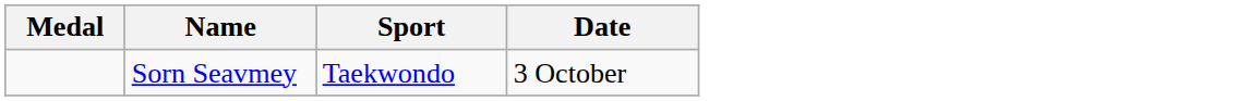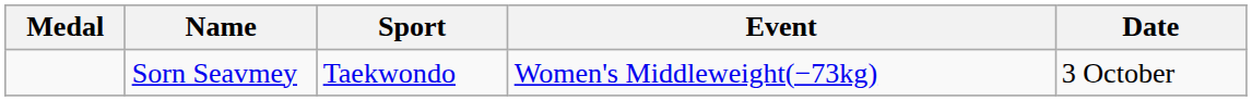 <table class="wikitable sortable" style="font-size:100%">
 <tr>
 <th width="60">Medal</th>
 <th width="100">Name</th>
 <th width="100">Sport</th>
+<th width="300">Event</th>
 <th width="100">Date</th>
 </tr>
 <tr>
 <td></td>
 <td><a href='#'>Sorn Seavmey</a></td>
 <td><a href='#'>Taekwondo</a></td>
+<td><a href='#'>Women's Middleweight(−73kg)</a></td>
 <td>3 October</td>
 </tr>
 </table>
